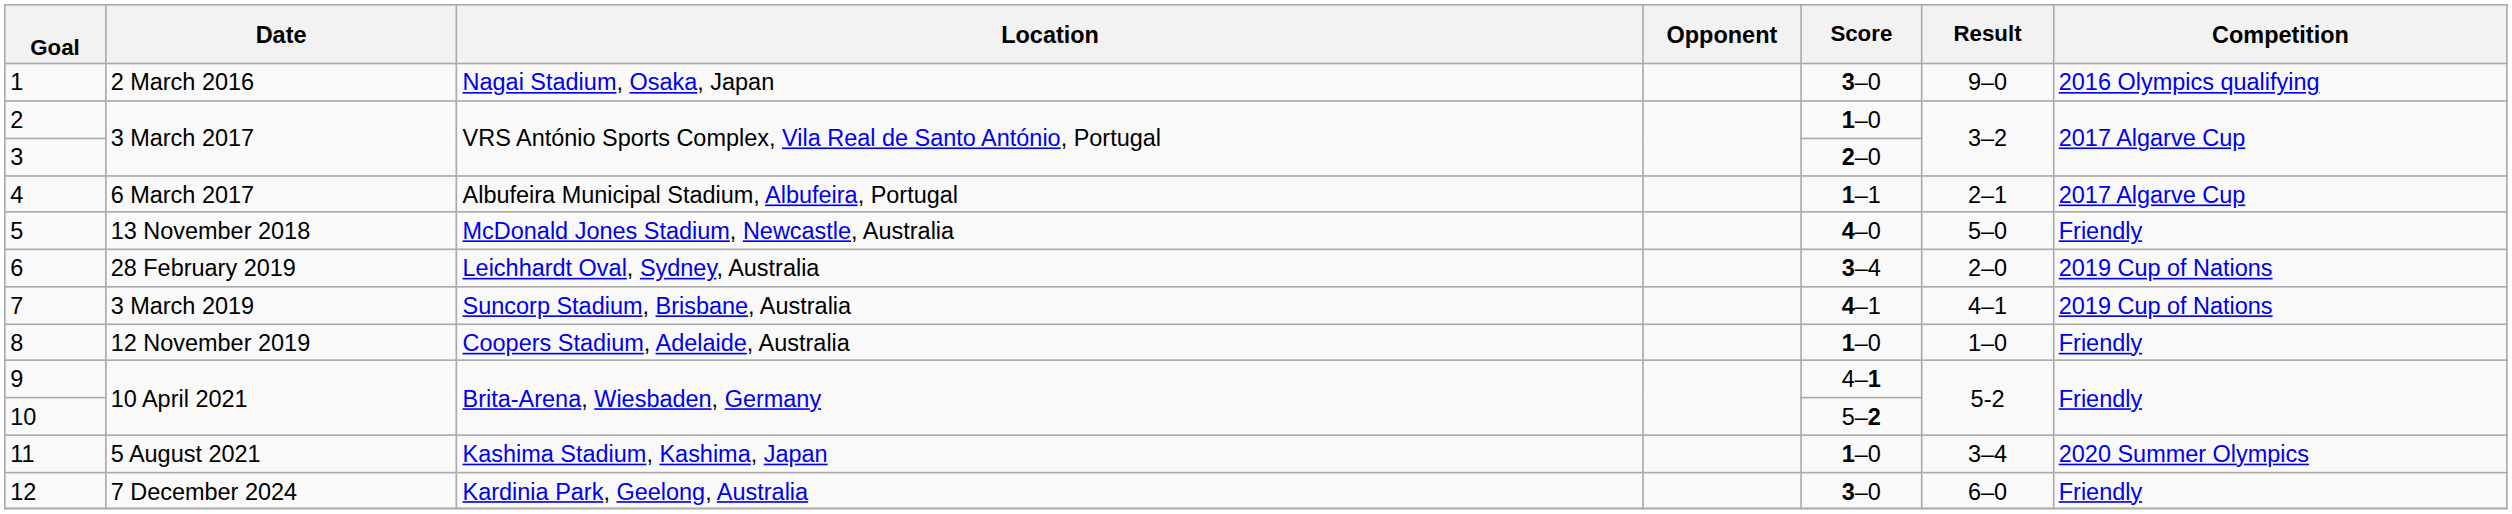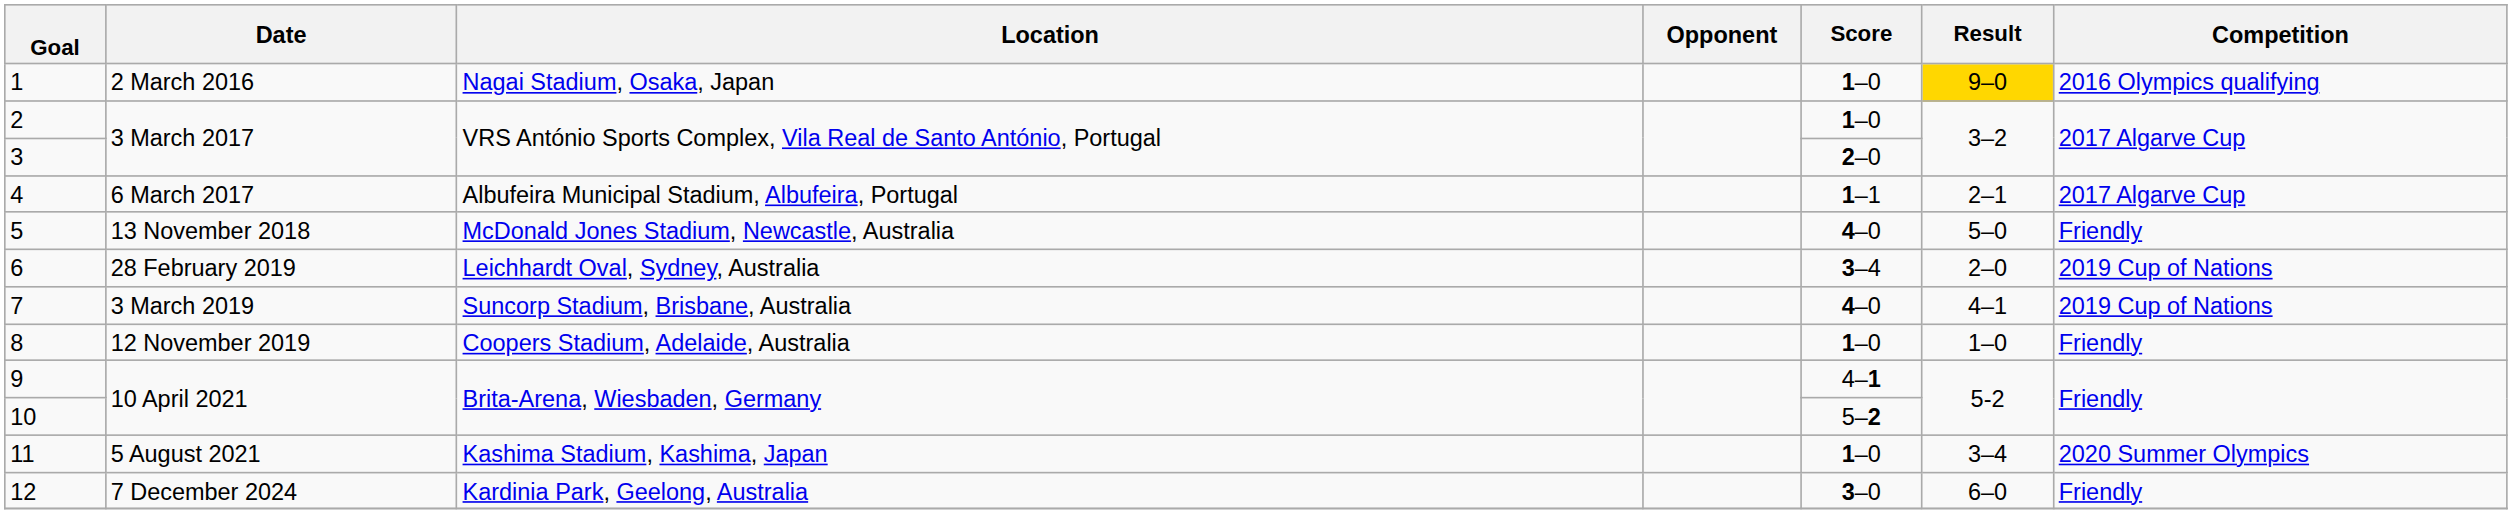 <table class="wikitable collapsible sortable" style="font-size:90%" width=97%>
 <tr>
 <th style="font-size:95%;" data-sort-type=number><br>Goal</th>
 <th align=center>Date</th>
 <th>Location</th>
 <th width=90>Opponent</th>
 <th data-sort-type="number" style="font-size:95%">Score</th>
 <th data-sort-type="number" style="font-size:95%">Result</th>
 <th>Competition</th>
 </tr>
 <tr>
 <td>1</td>
 <td>2 March 2016</td>
 <td><a href='#'>Nagai Stadium</a>, <a href='#'>Osaka</a>, Japan</td>
 <td></td>
-<td align=center><strong>3</strong>–0</td>
-<td align=center>9–0</td>
+<td align=center><strong>1</strong>–0</td>
+<td align=center style="background: gold;">9–0</td>
 <td><a href='#'>2016 Olympics qualifying</a></td>
 </tr>
 <tr>
 <td>2</td>
 <td rowspan=2>3 March 2017</td>
 <td rowspan=2>VRS António Sports Complex, <a href='#'>Vila Real de Santo António</a>, Portugal</td>
 <td rowspan="2"></td>
 <td align=center><strong>1</strong>–0</td>
 <td rowspan=2; align=center>3–2</td>
 <td rowspan=2><a href='#'>2017 Algarve Cup</a></td>
 </tr>
 <tr>
 <td>3</td>
 <td align=center><strong>2</strong>–0</td>
 </tr>
 <tr>
 <td>4</td>
 <td>6 March 2017</td>
 <td>Albufeira Municipal Stadium, <a href='#'>Albufeira</a>, Portugal</td>
 <td></td>
 <td align=center><strong>1</strong>–1</td>
 <td align=center>2–1</td>
 <td><a href='#'>2017 Algarve Cup</a></td>
 </tr>
 <tr>
 <td>5</td>
 <td>13 November 2018</td>
 <td><a href='#'>McDonald Jones Stadium</a>, <a href='#'>Newcastle</a>, Australia</td>
 <td></td>
 <td align=center><strong>4</strong>–0</td>
 <td align=center>5–0</td>
 <td><a href='#'>Friendly</a></td>
 </tr>
 <tr>
 <td>6</td>
 <td>28 February 2019</td>
 <td><a href='#'>Leichhardt Oval</a>, <a href='#'>Sydney</a>, Australia</td>
 <td></td>
 <td align=center><strong>3</strong>–4</td>
 <td align=center>2–0</td>
 <td><a href='#'>2019 Cup of Nations</a></td>
 </tr>
 <tr>
 <td>7</td>
 <td>3 March 2019</td>
 <td><a href='#'>Suncorp Stadium</a>, <a href='#'>Brisbane</a>, Australia</td>
 <td></td>
-<td align=center><strong>4</strong>–1</td>
+<td align=center><strong>4</strong>–0</td>
 <td align=center>4–1</td>
 <td><a href='#'>2019 Cup of Nations</a></td>
 </tr>
 <tr>
 <td>8</td>
 <td>12 November 2019</td>
 <td><a href='#'>Coopers Stadium</a>, <a href='#'>Adelaide</a>, Australia</td>
 <td></td>
 <td align=center><strong>1</strong>–0</td>
 <td align=center>1–0</td>
 <td><a href='#'>Friendly</a></td>
 </tr>
 <tr>
 <td>9</td>
 <td rowspan=2>10 April 2021</td>
 <td rowspan=2><a href='#'>Brita-Arena</a>, <a href='#'>Wiesbaden</a>, <a href='#'>Germany</a></td>
 <td rowspan=2></td>
 <td align=center>4–<strong>1</strong></td>
 <td rowspan=2; align=center>5-2</td>
 <td rowspan=2><a href='#'>Friendly</a></td>
 </tr>
 <tr>
 <td>10</td>
 <td align=center>5–<strong>2</strong></td>
 </tr>
 <tr>
 <td>11</td>
 <td>5 August 2021</td>
 <td><a href='#'>Kashima Stadium</a>, <a href='#'>Kashima</a>, <a href='#'>Japan</a></td>
 <td></td>
 <td align=center><strong>1</strong>–0</td>
 <td align=center>3–4</td>
 <td><a href='#'>2020 Summer Olympics</a></td>
 </tr>
 <tr>
 <td>12</td>
 <td>7 December 2024</td>
 <td><a href='#'>Kardinia Park</a>, <a href='#'>Geelong</a>, <a href='#'>Australia</a></td>
 <td></td>
 <td align=center><strong>3</strong>–0</td>
 <td align=center>6–0</td>
 <td><a href='#'>Friendly</a></td>
 </tr>
 <tr>
 </tr>
 </table>
